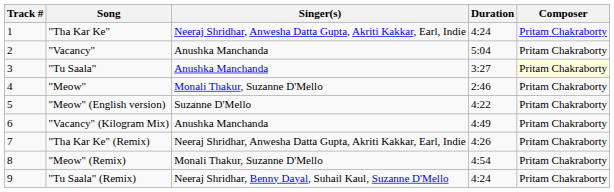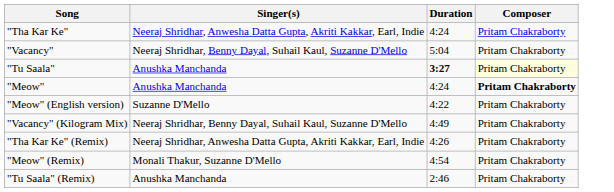 <table class="wikitable tracklist" style="font-size:95%;">
 <tr>
-<th>Track #</th>
 <th>Song</th>
 <th>Singer(s)</th>
 <th>Duration</th>
 <th>Composer</th>
 </tr>
 <tr>
-<td>1</td>
 <td>"Tha Kar Ke"</td>
 <td><a href='#'>Neeraj Shridhar</a>, <a href='#'>Anwesha Datta Gupta</a>, <a href='#'>Akriti Kakkar</a>, Earl, Indie</td>
 <td>4:24</td>
 <td><a href='#'>Pritam Chakraborty</a></td>
 </tr>
 <tr>
-<td>2</td>
 <td>"Vacancy"</td>
-<td>Anushka Manchanda</td>
+<td>Neeraj Shridhar, <a href='#'>Benny Dayal</a>, Suhail Kaul, <a href='#'>Suzanne D'Mello</a></td>
 <td>5:04</td>
 <td>Pritam Chakraborty</td>
 </tr>
 <tr>
-<td>3</td>
 <td>"Tu Saala"</td>
 <td><a href='#'>Anushka Manchanda</a></td>
-<td>3:27</td>
+<td><strong>3:27</strong></td>
 <td style="background: lightyellow;">Pritam Chakraborty</td>
 </tr>
 <tr>
-<td>4</td>
 <td>"Meow"</td>
-<td><a href='#'>Monali Thakur</a>, Suzanne D'Mello</td>
-<td>2:46</td>
-<td>Pritam Chakraborty</td>
+<td><a href='#'>Anushka Manchanda</a></td>
+<td>4:24</td>
+<td><strong>Pritam Chakraborty</strong></td>
 </tr>
 <tr>
-<td>5</td>
 <td>"Meow" (English version)</td>
 <td>Suzanne D'Mello</td>
 <td>4:22</td>
 <td>Pritam Chakraborty</td>
 </tr>
 <tr>
-<td>6</td>
 <td>"Vacancy" (Kilogram Mix)</td>
-<td>Anushka Manchanda</td>
+<td>Neeraj Shridhar, Benny Dayal, Suhail Kaul, Suzanne D'Mello</td>
 <td>4:49</td>
 <td>Pritam Chakraborty</td>
 </tr>
 <tr>
-<td>7</td>
 <td>"Tha Kar Ke" (Remix)</td>
 <td>Neeraj Shridhar, Anwesha Datta Gupta, Akriti Kakkar, Earl, Indie</td>
 <td>4:26</td>
 <td>Pritam Chakraborty</td>
 </tr>
 <tr>
-<td>8</td>
 <td>"Meow" (Remix)</td>
 <td>Monali Thakur, Suzanne D'Mello</td>
 <td>4:54</td>
 <td>Pritam Chakraborty</td>
 </tr>
 <tr>
-<td>9</td>
 <td>"Tu Saala" (Remix)</td>
-<td>Neeraj Shridhar, <a href='#'>Benny Dayal</a>, Suhail Kaul, <a href='#'>Suzanne D'Mello</a></td>
-<td>4:24</td>
+<td>Anushka Manchanda</td>
+<td>2:46</td>
 <td>Pritam Chakraborty</td>
 </tr>
 </table>
